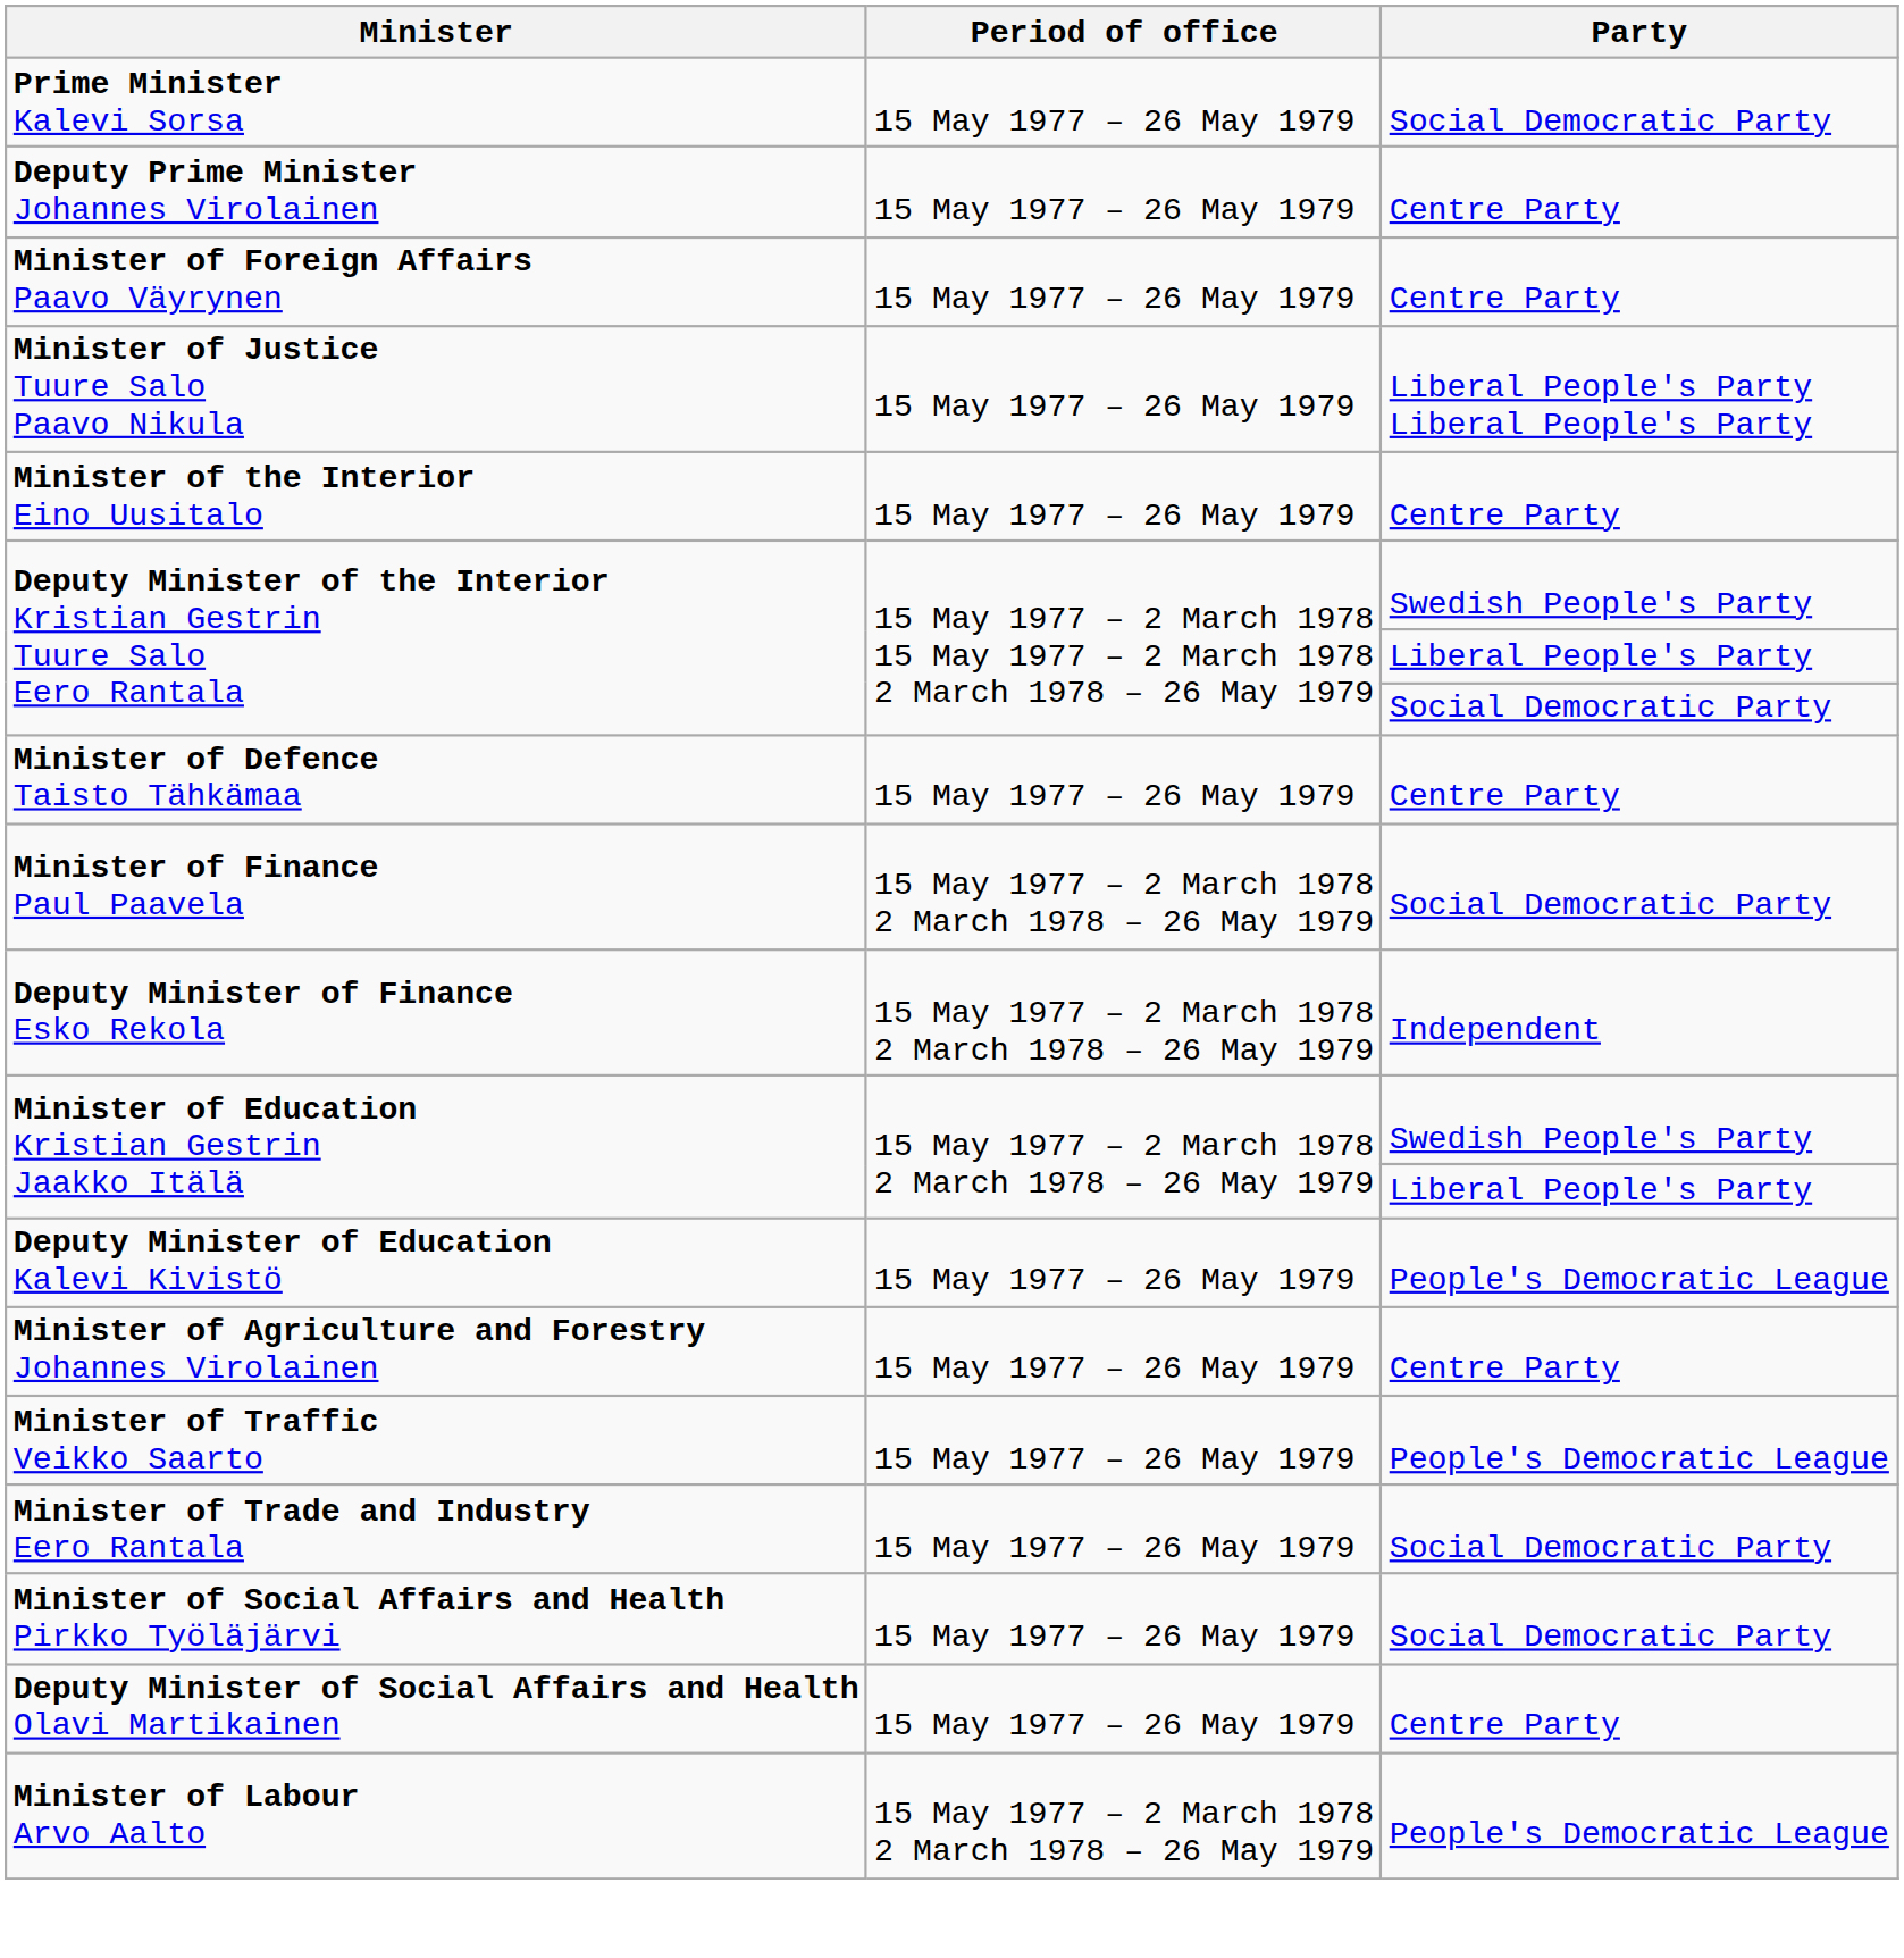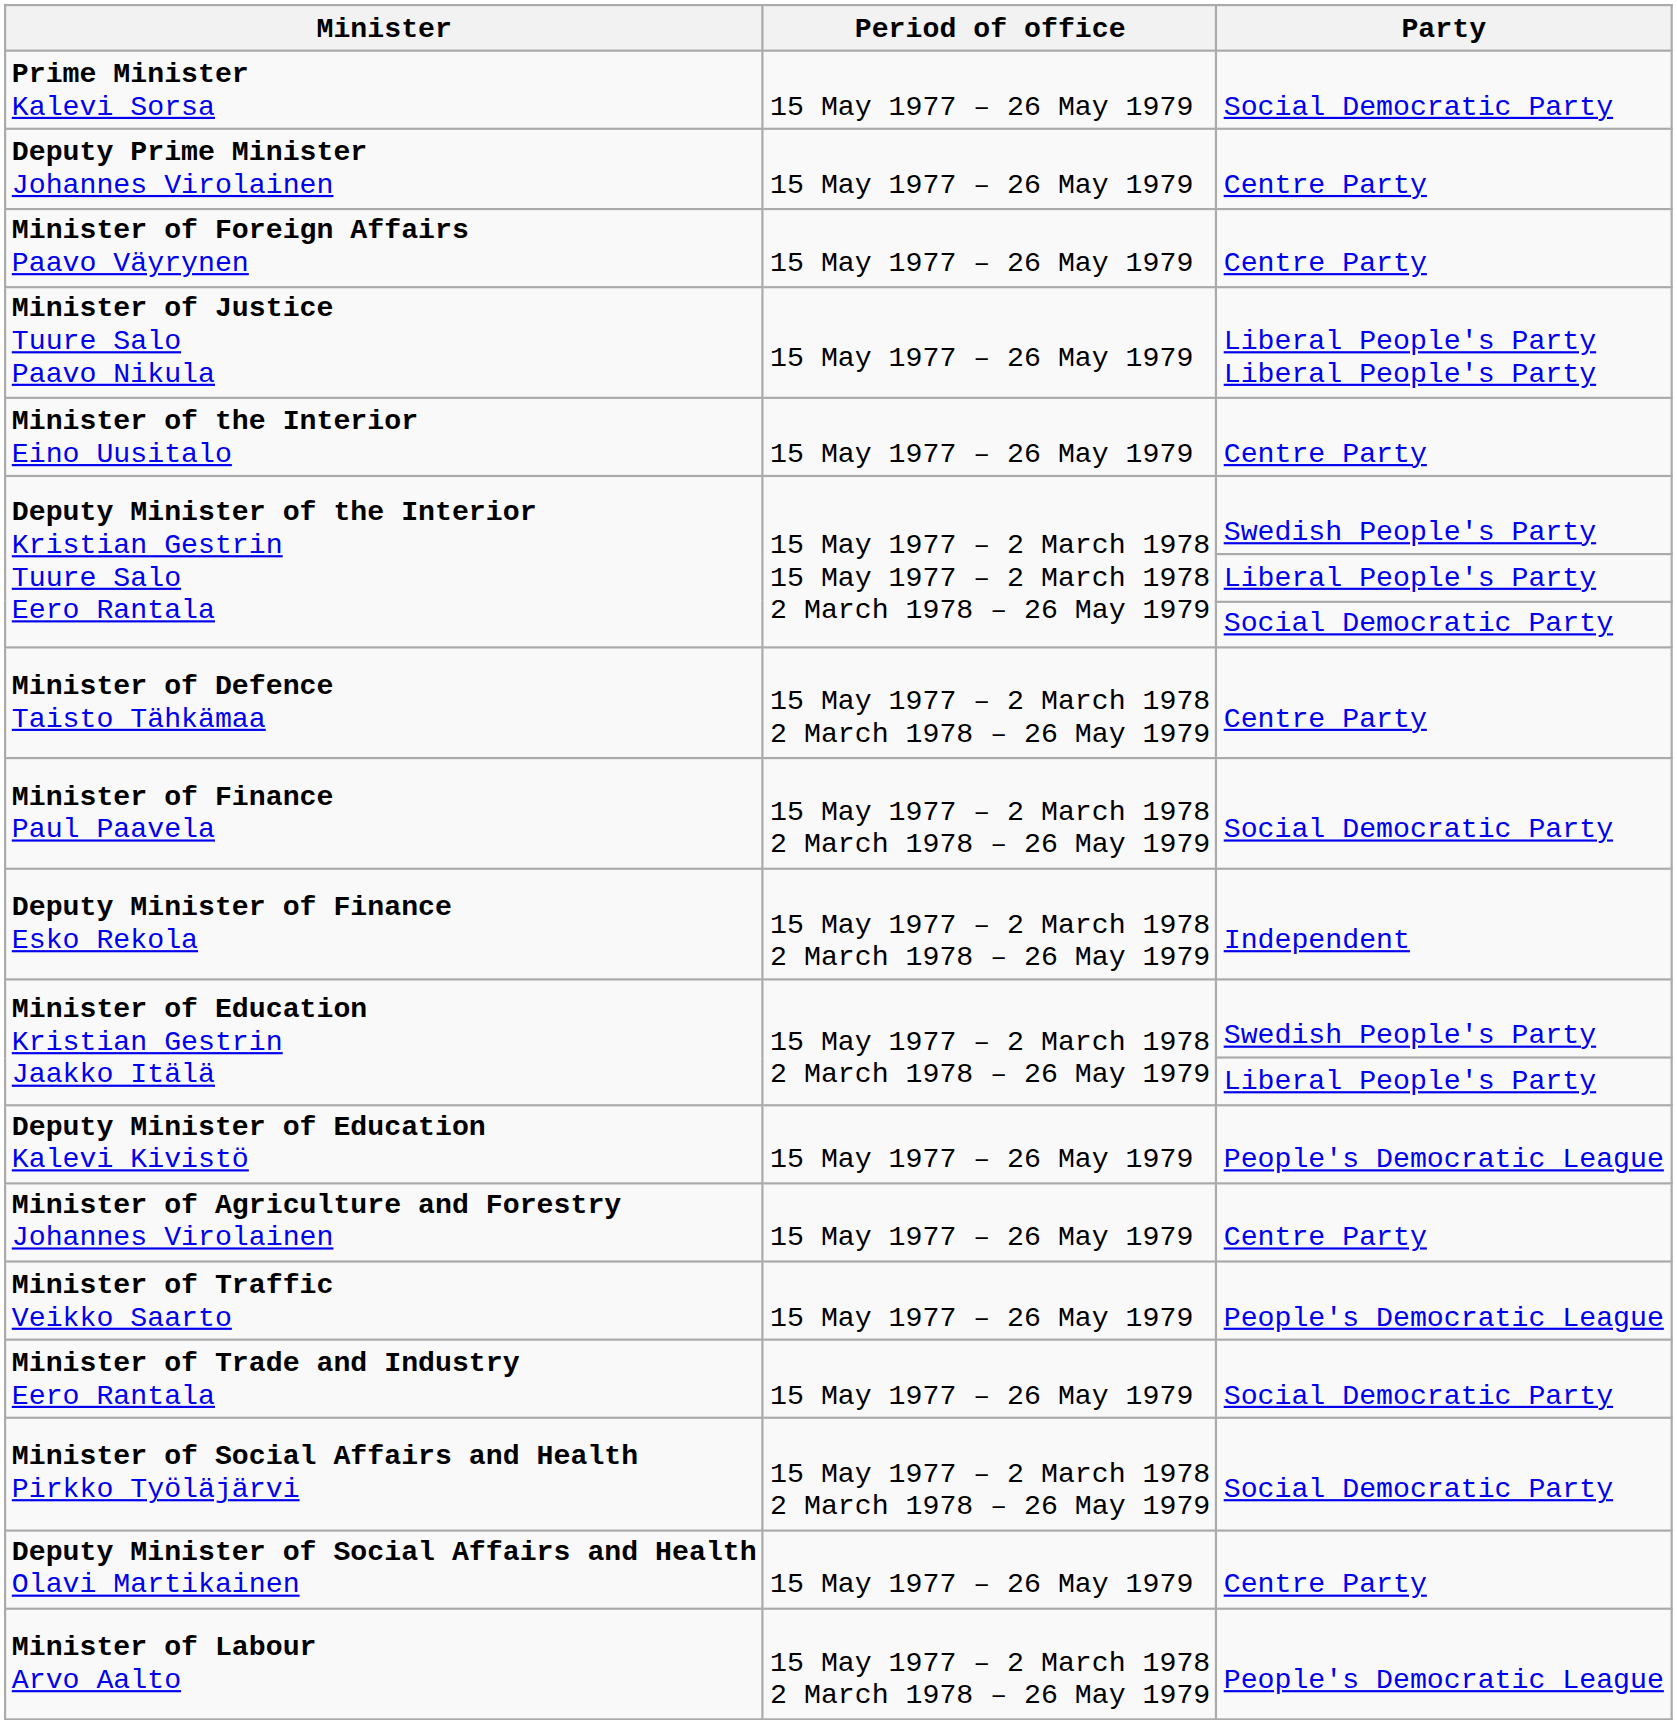 <table class="wikitable">
 <tr>
 <th>Minister</th>
 <th>Period of office</th>
 <th>Party</th>
 </tr>
 <tr>
 <td><strong>Prime Minister</strong><br><a href='#'>Kalevi Sorsa</a></td>
 <td><br>15 May 1977 – 26 May 1979</td>
 <td><br><a href='#'>Social Democratic Party</a></td>
 </tr>
 <tr>
 <td><strong>Deputy Prime Minister</strong><br><a href='#'>Johannes Virolainen</a></td>
 <td><br>15 May 1977 – 26 May 1979</td>
 <td><br> <a href='#'>Centre Party</a></td>
 </tr>
 <tr>
 <td><strong>Minister of Foreign Affairs</strong><br><a href='#'>Paavo Väyrynen</a></td>
 <td><br>15 May 1977 – 26 May 1979</td>
 <td><br><a href='#'>Centre Party</a></td>
 </tr>
 <tr>
 <td><strong>Minister of Justice</strong><br><a href='#'>Tuure Salo</a> <br><a href='#'>Paavo Nikula</a></td>
 <td><br>15 May 1977 – 26 May 1979</td>
 <td><br><a href='#'>Liberal People's Party</a> <br><a href='#'>Liberal People's Party</a></td>
 </tr>
 <tr>
 <td><strong>Minister of the Interior</strong><br><a href='#'>Eino Uusitalo</a></td>
 <td><br>15 May 1977 – 26 May 1979</td>
 <td><br><a href='#'>Centre Party</a></td>
 </tr>
 <tr>
 <td rowspan="3"><strong>Deputy Minister of the Interior</strong><br><a href='#'>Kristian Gestrin</a><br><a href='#'>Tuure Salo</a><br><a href='#'>Eero Rantala</a></td>
 <td rowspan="3"><br>15 May 1977 – 2 March 1978<br> 15 May 1977 – 2 March 1978<br>2 March 1978 – 26 May 1979</td>
 <td><br><a href='#'>Swedish People's Party</a></td>
 </tr>
 <tr>
 <td><a href='#'>Liberal People's Party</a></td>
 </tr>
 <tr>
 <td><a href='#'>Social Democratic Party</a></td>
 </tr>
 <tr>
 <td><strong>Minister of Defence</strong><br><a href='#'>Taisto Tähkämaa</a></td>
-<td><br>15 May 1977 – 26 May 1979</td>
+<td><br>15 May 1977 – 2 March 1978 <br>2 March 1978 – 26 May 1979</td>
 <td><br><a href='#'>Centre Party</a></td>
 </tr>
 <tr>
 <td><strong>Minister of Finance</strong><br><a href='#'>Paul Paavela</a></td>
 <td><br>15 May 1977 – 2 March 1978 <br>2 March 1978 – 26 May 1979</td>
 <td><br><a href='#'>Social Democratic Party</a></td>
 </tr>
 <tr>
 <td><strong>Deputy Minister of Finance</strong><br><a href='#'>Esko Rekola</a></td>
 <td><br>15 May 1977 – 2 March 1978 <br>2 March 1978 – 26 May 1979</td>
 <td><br><a href='#'>Independent</a></td>
 </tr>
 <tr>
 <td rowspan="2"><strong>Minister of Education</strong><br><a href='#'>Kristian Gestrin</a> <br><a href='#'>Jaakko Itälä</a></td>
 <td rowspan="2"><br>15 May 1977 – 2 March 1978 <br>2 March 1978 – 26 May 1979</td>
 <td><br><a href='#'>Swedish People's Party</a></td>
 </tr>
 <tr>
 <td><a href='#'>Liberal People's Party</a></td>
 </tr>
 <tr>
 <td><strong>Deputy Minister of Education</strong><br><a href='#'>Kalevi Kivistö</a></td>
 <td><br>15 May 1977 – 26 May 1979</td>
 <td><br><a href='#'>People's Democratic League</a></td>
 </tr>
 <tr>
 <td><strong>Minister of Agriculture and Forestry</strong><br><a href='#'>Johannes Virolainen</a></td>
 <td><br>15 May 1977 – 26 May 1979</td>
 <td><br><a href='#'>Centre Party</a></td>
 </tr>
 <tr>
 <td><strong>Minister of Traffic</strong><br><a href='#'>Veikko Saarto</a></td>
 <td><br>15 May 1977 – 26 May 1979</td>
 <td><br><a href='#'>People's Democratic League</a></td>
 </tr>
 <tr>
 <td><strong>Minister of Trade and Industry</strong><br><a href='#'>Eero Rantala</a></td>
 <td><br>15 May 1977 – 26 May 1979</td>
 <td><br><a href='#'>Social Democratic Party</a></td>
 </tr>
 <tr>
 <td><strong>Minister of Social  Affairs and Health</strong><br><a href='#'>Pirkko Työläjärvi</a></td>
-<td><br>15 May 1977 – 26 May 1979</td>
+<td><br>15 May 1977 – 2 March 1978 <br>2 March 1978 – 26 May 1979</td>
 <td><br><a href='#'>Social Democratic Party</a></td>
 </tr>
 <tr>
 <td><strong>Deputy Minister of Social  Affairs and Health</strong><br><a href='#'>Olavi Martikainen</a></td>
 <td><br>15 May 1977 – 26 May 1979</td>
 <td><br><a href='#'>Centre Party</a></td>
 </tr>
 <tr>
 <td><strong>Minister of Labour</strong><br><a href='#'>Arvo Aalto</a></td>
 <td><br>15 May 1977 – 2 March 1978 <br>2 March 1978 – 26 May 1979</td>
 <td><br><a href='#'>People's Democratic League</a></td>
 </tr>
 </table>
